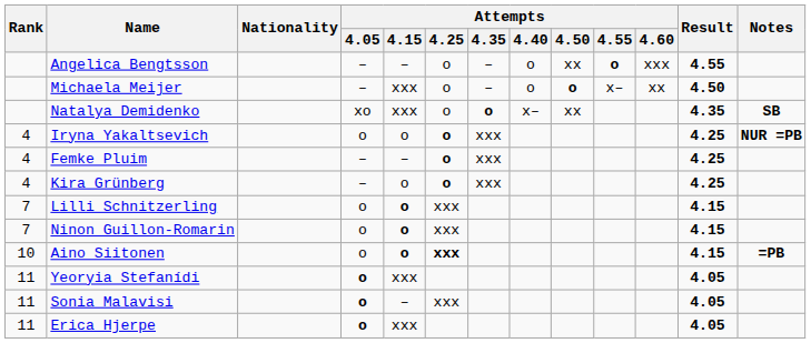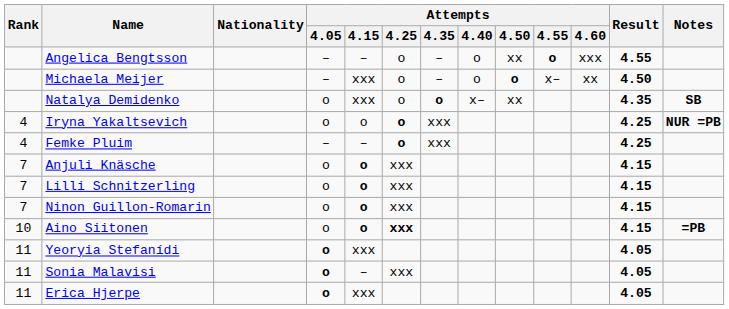 <table class="wikitable sortable" style="text-align:center">
 <tr>
 <th rowspan=2>Rank</th>
 <th rowspan=2>Name</th>
 <th rowspan=2>Nationality</th>
 <th colspan=8>Attempts</th>
 <th rowspan=2>Result</th>
 <th rowspan=2>Notes</th>
 </tr>
 <tr>
 <th>4.05</th>
 <th>4.15</th>
 <th>4.25</th>
 <th>4.35</th>
 <th>4.40</th>
 <th>4.50</th>
 <th>4.55</th>
 <th>4.60</th>
 </tr>
 <tr>
 <td></td>
 <td align=left><a href='#'>Angelica Bengtsson</a></td>
 <td align=left></td>
 <td>–</td>
 <td>–</td>
 <td>o</td>
 <td>–</td>
 <td>o</td>
 <td>xx</td>
 <td><strong>o</strong></td>
 <td>xxx</td>
 <td><strong>4.55</strong></td>
 <td></td>
 </tr>
 <tr>
 <td></td>
 <td align=left><a href='#'>Michaela Meijer</a></td>
 <td align=left></td>
 <td>–</td>
 <td>xxx</td>
 <td>o</td>
 <td>–</td>
 <td>o</td>
 <td><strong>o</strong></td>
 <td>x–</td>
 <td>xx</td>
 <td><strong>4.50</strong></td>
 <td></td>
 </tr>
 <tr>
 <td></td>
 <td align=left><a href='#'>Natalya Demidenko</a></td>
 <td align=left></td>
-<td>xo</td>
+<td>o</td>
 <td>xxx</td>
 <td>o</td>
 <td><strong>o</strong></td>
 <td>x–</td>
 <td>xx</td>
 <td></td>
 <td></td>
 <td><strong>4.35</strong></td>
 <td><strong>SB</strong></td>
 </tr>
 <tr>
 <td>4</td>
 <td align=left><a href='#'>Iryna Yakaltsevich</a></td>
 <td align=left></td>
 <td>o</td>
 <td>o</td>
 <td><strong>o</strong></td>
 <td>xxx</td>
 <td></td>
 <td></td>
 <td></td>
 <td></td>
 <td><strong>4.25</strong></td>
 <td><strong>NUR =PB</strong></td>
 </tr>
 <tr>
 <td>4</td>
 <td align=left><a href='#'>Femke Pluim</a></td>
 <td align=left></td>
 <td>–</td>
 <td>–</td>
 <td><strong>o</strong></td>
 <td>xxx</td>
 <td></td>
 <td></td>
 <td></td>
 <td></td>
 <td><strong>4.25</strong></td>
 <td></td>
 </tr>
 <tr>
-<td>4</td>
-<td align=left><a href='#'>Kira Grünberg</a></td>
+<td>7</td>
+<td align=left><a href='#'>Anjuli Knäsche</a></td>
 <td align=left></td>
-<td>–</td>
 <td>o</td>
 <td><strong>o</strong></td>
 <td>xxx</td>
 <td></td>
 <td></td>
 <td></td>
 <td></td>
-<td><strong>4.25</strong></td>
+<td></td>
+<td><strong>4.15</strong></td>
 <td></td>
 </tr>
 <tr>
 <td>7</td>
 <td align=left><a href='#'>Lilli Schnitzerling</a></td>
 <td align=left></td>
 <td>o</td>
 <td><strong>o</strong></td>
 <td>xxx</td>
 <td></td>
 <td></td>
 <td></td>
 <td></td>
 <td></td>
 <td><strong>4.15</strong></td>
 <td></td>
 </tr>
 <tr>
 <td>7</td>
 <td align=left><a href='#'>Ninon Guillon-Romarin</a></td>
 <td align=left></td>
 <td>o</td>
 <td><strong>o</strong></td>
 <td>xxx</td>
 <td></td>
 <td></td>
 <td></td>
 <td></td>
 <td></td>
 <td><strong>4.15</strong></td>
 <td></td>
 </tr>
 <tr>
 <td>10</td>
 <td align=left><a href='#'>Aino Siitonen</a></td>
 <td align=left></td>
 <td>o</td>
 <td><strong>o</strong></td>
 <td><strong>xxx</strong></td>
 <td></td>
 <td></td>
 <td></td>
 <td></td>
 <td></td>
 <td><strong>4.15</strong></td>
 <td><strong>=PB</strong></td>
 </tr>
 <tr>
 <td>11</td>
 <td align=left><a href='#'>Yeoryia Stefanídi</a></td>
 <td align=left></td>
 <td><strong>o</strong></td>
 <td>xxx</td>
 <td></td>
 <td></td>
 <td></td>
 <td></td>
 <td></td>
 <td></td>
 <td><strong>4.05</strong></td>
 <td></td>
 </tr>
 <tr>
 <td>11</td>
 <td align=left><a href='#'>Sonia Malavisi</a></td>
 <td align=left></td>
 <td><strong>o</strong></td>
 <td>–</td>
 <td>xxx</td>
 <td></td>
 <td></td>
 <td></td>
 <td></td>
 <td></td>
 <td><strong>4.05</strong></td>
 <td></td>
 </tr>
 <tr>
 <td>11</td>
 <td align=left><a href='#'>Erica Hjerpe</a></td>
 <td align=left></td>
 <td><strong>o</strong></td>
 <td>xxx</td>
 <td></td>
 <td></td>
 <td></td>
 <td></td>
 <td></td>
 <td></td>
 <td><strong>4.05</strong></td>
 <td></td>
 </tr>
 </table>
